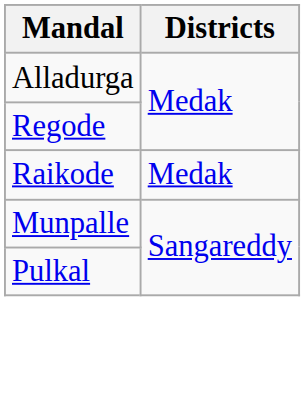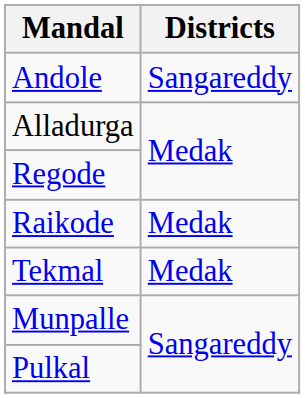 <table class="wikitable sortable static-row-numbers static-row-header-hash">
 <tr>
 <th>Mandal</th>
 <th>Districts</th>
+</tr>
+<tr>
+<td><a href='#'>Andole</a></td>
+<td><a href='#'>Sangareddy</a></td>
 </tr>
 <tr>
 <td>Alladurga</td>
 <td rowspan=2><a href='#'>Medak</a></td>
 </tr>
 <tr>
 <td><a href='#'>Regode</a></td>
 </tr>
 <tr>
 <td><a href='#'>Raikode</a></td>
 <td><a href='#'>Medak</a></td>
 </tr>
 <tr>
+<td><a href='#'>Tekmal</a></td>
+<td><a href='#'>Medak</a></td>
+</tr>
+<tr>
 <td><a href='#'>Munpalle</a></td>
 <td rowspan=2><a href='#'>Sangareddy</a></td>
 </tr>
 <tr>
 <td><a href='#'>Pulkal</a></td>
 </tr>
 </table>
